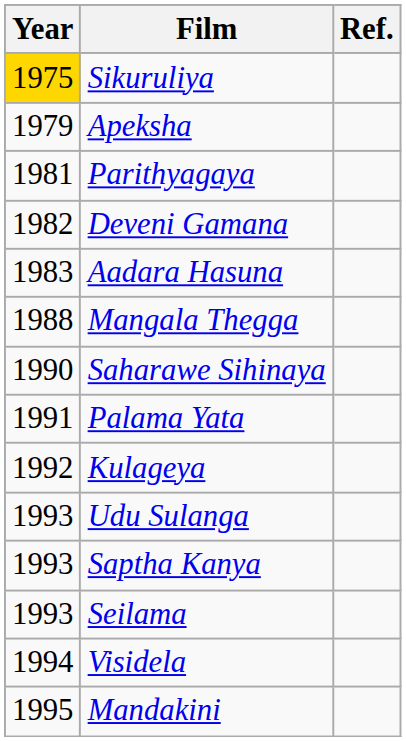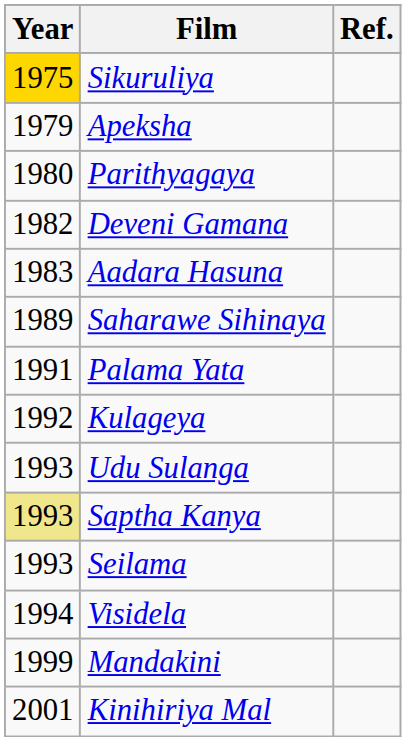 <table class="wikitable">
 <tr>
 <th>Year</th>
 <th>Film</th>
 <th>Ref.</th>
 </tr>
 <tr>
 <td style="background: gold;">1975</td>
 <td><em><a href='#'>Sikuruliya</a></em></td>
 <td></td>
 </tr>
 <tr>
 <td>1979</td>
 <td><em><a href='#'>Apeksha</a></em></td>
 <td></td>
 </tr>
 <tr>
-<td>1981</td>
+<td>1980</td>
 <td><em><a href='#'>Parithyagaya</a></em></td>
 <td></td>
 </tr>
 <tr>
 <td>1982</td>
 <td><em><a href='#'>Deveni Gamana</a></em></td>
 <td></td>
 </tr>
 <tr>
 <td>1983</td>
 <td><em><a href='#'>Aadara Hasuna</a></em></td>
 <td></td>
 </tr>
 <tr>
-<td>1988</td>
-<td><em><a href='#'>Mangala Thegga</a></em></td>
-<td></td>
-</tr>
-<tr>
-<td>1990</td>
+<td>1989</td>
 <td><em><a href='#'>Saharawe Sihinaya</a></em></td>
 <td></td>
 </tr>
 <tr>
 <td>1991</td>
 <td><em><a href='#'>Palama Yata</a></em></td>
 <td></td>
 </tr>
 <tr>
 <td>1992</td>
 <td><em><a href='#'>Kulageya</a></em></td>
 <td></td>
 </tr>
 <tr>
 <td>1993</td>
 <td><em><a href='#'>Udu Sulanga</a></em></td>
 <td></td>
 </tr>
 <tr>
-<td>1993</td>
+<td style="background: khaki;">1993</td>
 <td><em><a href='#'>Saptha Kanya</a></em></td>
 <td></td>
 </tr>
 <tr>
 <td>1993</td>
 <td><em><a href='#'>Seilama</a></em></td>
 <td></td>
 </tr>
 <tr>
 <td>1994</td>
 <td><em><a href='#'>Visidela</a></em></td>
 <td></td>
 </tr>
 <tr>
-<td>1995</td>
+<td>1999</td>
 <td><em><a href='#'>Mandakini</a></em></td>
 <td></td>
 </tr>
+<tr>
+<td>2001</td>
+<td><em><a href='#'>Kinihiriya Mal</a></em></td>
+<td></td>
+</tr>
 </table>
